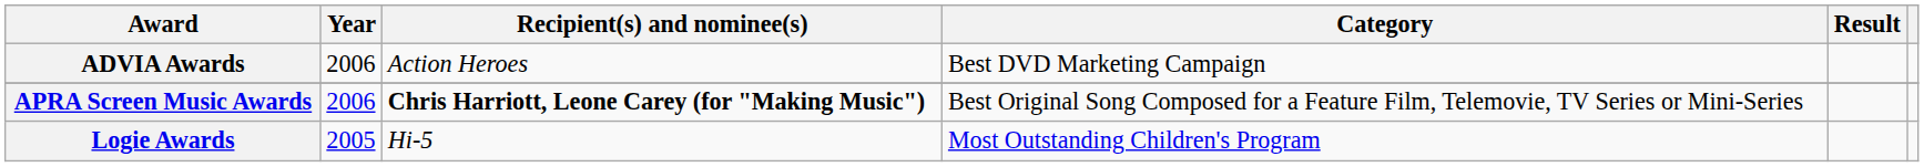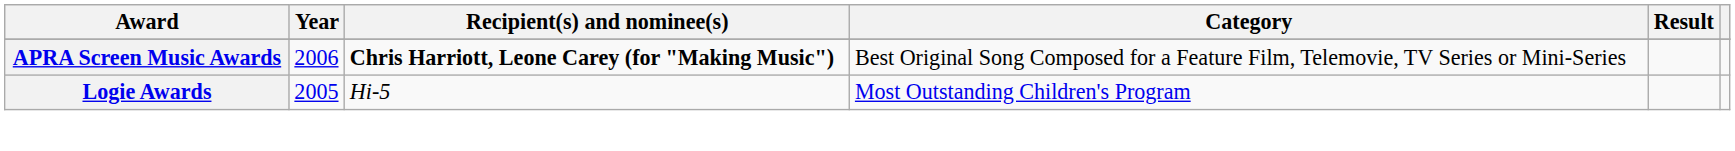 <table class="wikitable plainrowheaders sortable" style="width:99%;">
 <tr style="background:#ccc; text-align:center;">
 <th scope="col">Award</th>
 <th scope="col">Year</th>
 <th scope="col">Recipient(s) and nominee(s)</th>
 <th scope="col">Category</th>
 <th scope="col">Result</th>
 <th scope="col" class="unsortable"></th>
-</tr>
-<tr>
-<th scope="row">ADVIA Awards</th>
-<td>2006</td>
-<td data-sort-value="Action Heroes"><em>Action Heroes</em></td>
-<td>Best DVD Marketing Campaign</td>
-<td></td>
-<td style="text-align:center;"></td>
 </tr>
 <tr>
 </tr>
 <tr>
 <th scope="row"><a href='#'>APRA Screen Music Awards</a></th>
 <td><a href='#'>2006</a></td>
 <td data-sort-value="Harriott, Chris (for "Making Music")"><strong>Chris Harriott, Leone Carey (for "Making Music")</strong></td>
 <td>Best Original Song Composed for a Feature Film, Telemovie, TV Series or Mini-Series</td>
 <td></td>
 <td style="text-align:center;"></td>
 </tr>
 <tr>
 <th scope="row"><a href='#'>Logie Awards</a></th>
 <td><a href='#'>2005</a></td>
 <td data-sort-value="Hi-5"><em>Hi-5</em></td>
 <td><a href='#'>Most Outstanding Children's Program</a></td>
 <td></td>
 <td style="text-align:center;"></td>
 </tr>
 </table>
